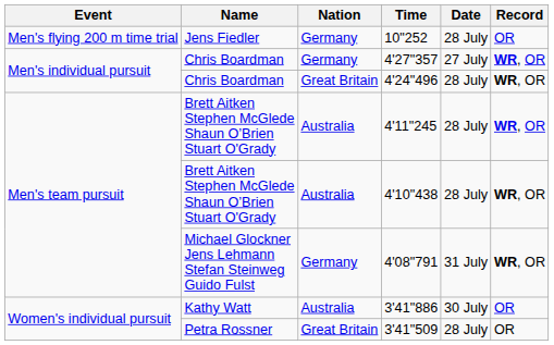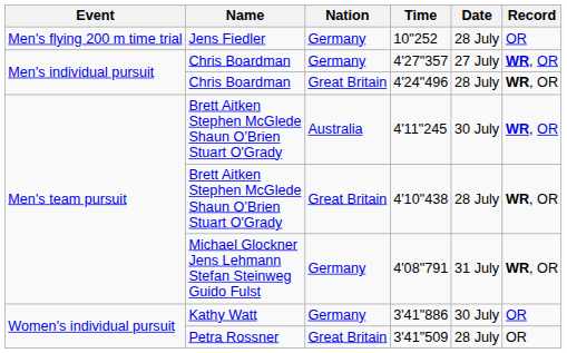 <table class="wikitable">
 <tr>
 <th>Event</th>
 <th>Name</th>
 <th>Nation</th>
 <th>Time</th>
 <th>Date</th>
 <th>Record</th>
 </tr>
 <tr>
 <td><a href='#'>Men's flying 200 m time trial</a></td>
 <td><a href='#'>Jens Fiedler</a></td>
 <td><a href='#'>Germany</a></td>
 <td>10"252</td>
 <td>28 July</td>
 <td><a href='#'>OR</a></td>
 </tr>
 <tr>
 <td rowspan=2><a href='#'>Men's individual pursuit</a></td>
 <td><a href='#'>Chris Boardman</a></td>
 <td><a href='#'>Germany</a></td>
 <td>4'27"357</td>
 <td>27 July</td>
 <td><strong><a href='#'>WR</a></strong>, <a href='#'>OR</a></td>
 </tr>
 <tr>
 <td><a href='#'>Chris Boardman</a></td>
 <td><a href='#'>Great Britain</a></td>
 <td>4'24"496</td>
 <td>28 July</td>
 <td><strong>WR</strong>, OR</td>
 </tr>
 <tr>
 <td rowspan=3><a href='#'>Men's team pursuit</a></td>
 <td><a href='#'>Brett Aitken</a><br><a href='#'>Stephen McGlede</a><br><a href='#'>Shaun O’Brien</a><br><a href='#'>Stuart O'Grady</a></td>
 <td><a href='#'>Australia</a></td>
 <td>4'11"245</td>
-<td>28 July</td>
+<td>30 July</td>
 <td><strong><a href='#'>WR</a></strong>, <a href='#'>OR</a></td>
 </tr>
 <tr>
 <td><a href='#'>Brett Aitken</a><br><a href='#'>Stephen McGlede</a><br><a href='#'>Shaun O’Brien</a><br><a href='#'>Stuart O'Grady</a></td>
-<td><a href='#'>Australia</a></td>
+<td><a href='#'>Great Britain</a></td>
 <td>4'10"438</td>
 <td>28 July</td>
 <td><strong>WR</strong>, OR</td>
 </tr>
 <tr>
 <td><a href='#'>Michael Glockner</a><br><a href='#'>Jens Lehmann</a><br><a href='#'>Stefan Steinweg</a><br><a href='#'>Guido Fulst</a></td>
 <td><a href='#'>Germany</a></td>
 <td>4'08"791</td>
 <td>31 July</td>
 <td><strong>WR</strong>, OR</td>
 </tr>
 <tr>
 <td rowspan=2><a href='#'>Women's individual pursuit</a></td>
 <td><a href='#'>Kathy Watt</a></td>
-<td><a href='#'>Australia</a></td>
+<td><a href='#'>Germany</a></td>
 <td>3'41"886</td>
 <td>30 July</td>
 <td><a href='#'>OR</a></td>
 </tr>
 <tr>
 <td><a href='#'>Petra Rossner</a></td>
 <td><a href='#'>Great Britain</a></td>
 <td>3'41"509</td>
 <td>28 July</td>
 <td>OR</td>
 </tr>
 </table>
